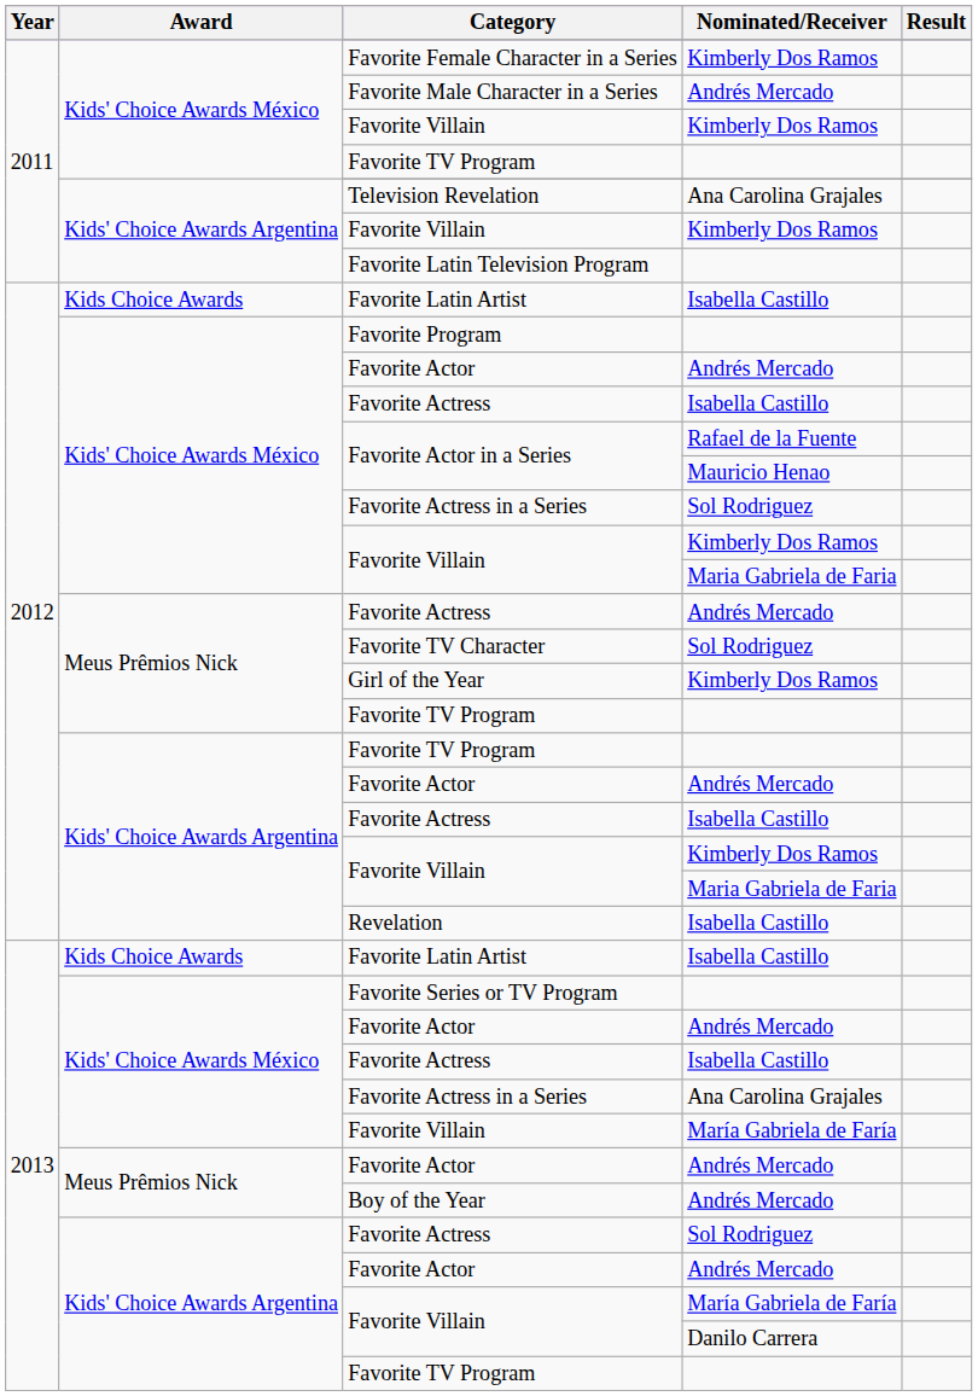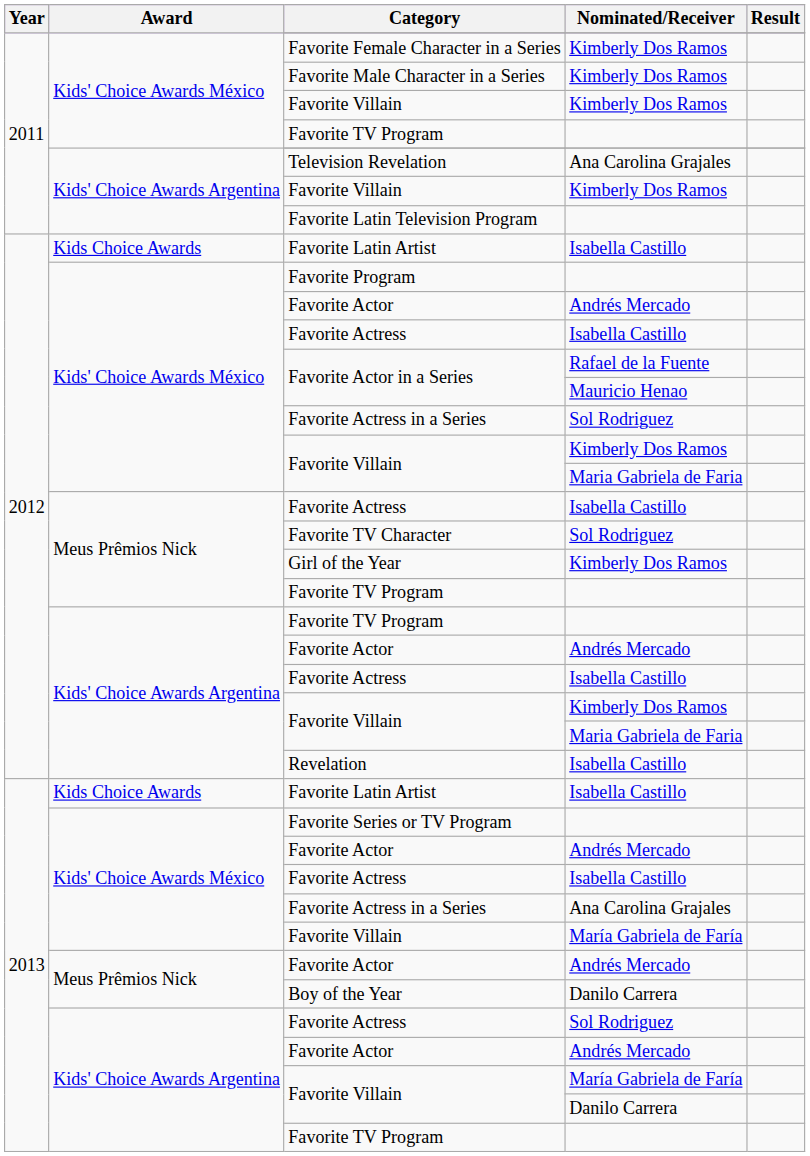 <table class="wikitable">
 <tr style="background:#96c; text-align:center;">
 <th>Year</th>
 <th>Award</th>
 <th>Category</th>
 <th>Nominated/Receiver</th>
 <th>Result</th>
 </tr>
 <tr>
 <td rowspan="9">2011</td>
 <td rowspan="5"><a href='#'>Kids' Choice Awards México</a></td>
 </tr>
 <tr>
 <td>Favorite Female Character in a Series</td>
 <td><a href='#'>Kimberly Dos Ramos</a></td>
 <td></td>
 </tr>
 <tr>
 <td>Favorite Male Character in a Series</td>
-<td><a href='#'>Andrés Mercado</a></td>
+<td><a href='#'>Kimberly Dos Ramos</a></td>
 <td></td>
 </tr>
 <tr>
 <td>Favorite Villain</td>
 <td><a href='#'>Kimberly Dos Ramos</a></td>
 <td></td>
 </tr>
 <tr>
 <td>Favorite TV Program</td>
 <td></td>
 <td></td>
 </tr>
 <tr>
 <td rowspan="4"><a href='#'>Kids' Choice Awards Argentina</a></td>
 </tr>
 <tr>
 <td>Television Revelation</td>
 <td>Ana Carolina Grajales</td>
 <td></td>
 </tr>
 <tr>
 <td>Favorite Villain</td>
 <td><a href='#'>Kimberly Dos Ramos</a></td>
 <td></td>
 </tr>
 <tr>
 <td>Favorite Latin Television Program</td>
 <td></td>
 <td></td>
 </tr>
 <tr>
 <td rowspan="19">2012</td>
 <td><a href='#'>Kids Choice Awards</a></td>
 <td>Favorite Latin Artist</td>
 <td><a href='#'>Isabella Castillo</a></td>
 <td></td>
 </tr>
 <tr>
 <td rowspan="8"><a href='#'>Kids' Choice Awards México</a></td>
 <td>Favorite Program</td>
 <td></td>
 <td></td>
 </tr>
 <tr>
 <td>Favorite Actor</td>
 <td><a href='#'>Andrés Mercado</a></td>
 <td></td>
 </tr>
 <tr>
 <td>Favorite Actress</td>
 <td><a href='#'>Isabella Castillo</a></td>
 <td></td>
 </tr>
 <tr>
 <td rowspan="2">Favorite Actor in a Series</td>
 <td><a href='#'>Rafael de la Fuente</a></td>
 <td></td>
 </tr>
 <tr>
 <td><a href='#'>Mauricio Henao</a></td>
 <td></td>
 </tr>
 <tr>
 <td>Favorite Actress in a Series</td>
 <td><a href='#'>Sol Rodriguez</a></td>
 <td></td>
 </tr>
 <tr>
 <td rowspan="2">Favorite Villain</td>
 <td><a href='#'>Kimberly Dos Ramos</a></td>
 <td></td>
 </tr>
 <tr>
 <td><a href='#'>Maria Gabriela de Faria</a></td>
 <td></td>
 </tr>
 <tr>
 <td rowspan="4">Meus Prêmios Nick</td>
 <td>Favorite Actress</td>
-<td><a href='#'>Andrés Mercado</a></td>
+<td><a href='#'>Isabella Castillo</a></td>
 <td></td>
 </tr>
 <tr>
 <td>Favorite TV Character</td>
 <td><a href='#'>Sol Rodriguez</a></td>
 <td></td>
 </tr>
 <tr>
 <td>Girl of the Year</td>
 <td><a href='#'>Kimberly Dos Ramos</a></td>
 <td></td>
 </tr>
 <tr>
 <td>Favorite TV Program</td>
 <td></td>
 <td></td>
 </tr>
 <tr>
 <td rowspan="6"><a href='#'>Kids' Choice Awards Argentina</a></td>
 <td>Favorite TV Program</td>
 <td></td>
 <td></td>
 </tr>
 <tr>
 <td>Favorite Actor</td>
 <td><a href='#'>Andrés Mercado</a></td>
 <td></td>
 </tr>
 <tr>
 <td>Favorite Actress</td>
 <td><a href='#'>Isabella Castillo</a></td>
 <td></td>
 </tr>
 <tr>
 <td rowspan="2">Favorite Villain</td>
 <td><a href='#'>Kimberly Dos Ramos</a></td>
 <td></td>
 </tr>
 <tr>
 <td><a href='#'>Maria Gabriela de Faria</a></td>
 <td></td>
 </tr>
 <tr>
 <td>Revelation</td>
 <td><a href='#'>Isabella Castillo</a></td>
 <td></td>
 </tr>
 <tr>
 <td rowspan=13>2013</td>
 <td><a href='#'>Kids Choice Awards</a></td>
 <td>Favorite Latin Artist</td>
 <td><a href='#'>Isabella Castillo</a></td>
 <td></td>
 </tr>
 <tr>
 <td rowspan="5"><a href='#'>Kids' Choice Awards México</a></td>
 <td>Favorite Series or TV Program</td>
 <td></td>
 <td></td>
 </tr>
 <tr>
 <td>Favorite Actor</td>
 <td><a href='#'>Andrés Mercado</a></td>
 <td></td>
 </tr>
 <tr>
 <td>Favorite Actress</td>
 <td><a href='#'>Isabella Castillo</a></td>
 <td></td>
 </tr>
 <tr>
 <td>Favorite Actress in a Series</td>
 <td>Ana Carolina Grajales</td>
 <td></td>
 </tr>
 <tr>
 <td>Favorite Villain</td>
 <td><a href='#'>María Gabriela de Faría</a></td>
 <td></td>
 </tr>
 <tr>
 <td rowspan="2">Meus Prêmios Nick</td>
 <td>Favorite Actor</td>
 <td><a href='#'>Andrés Mercado</a></td>
 <td></td>
 </tr>
 <tr>
 <td>Boy of the Year</td>
-<td><a href='#'>Andrés Mercado</a></td>
+<td>Danilo Carrera</td>
 <td></td>
 </tr>
 <tr>
 <td rowspan="5"><a href='#'>Kids' Choice Awards Argentina</a></td>
 <td>Favorite Actress</td>
 <td><a href='#'>Sol Rodriguez</a></td>
 <td></td>
 </tr>
 <tr>
 <td>Favorite Actor</td>
 <td><a href='#'>Andrés Mercado</a></td>
 <td></td>
 </tr>
 <tr>
 <td rowspan="2">Favorite Villain</td>
 <td><a href='#'>María Gabriela de Faría</a></td>
 <td></td>
 </tr>
 <tr>
 <td>Danilo Carrera</td>
 <td></td>
 </tr>
 <tr>
 <td>Favorite TV Program</td>
 <td></td>
 <td></td>
 </tr>
 </table>
